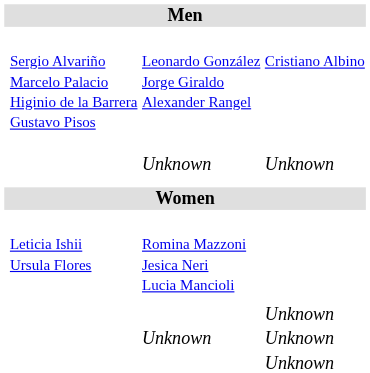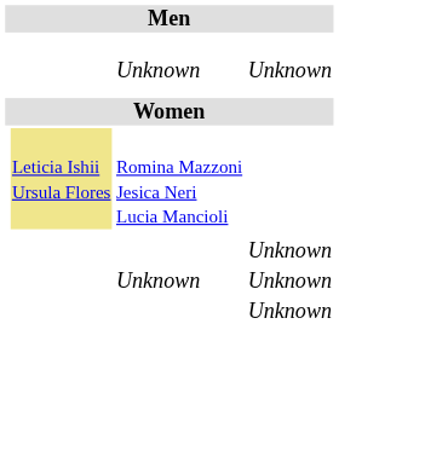 <table>
 <tr style="background:#dfdfdf;">
 <td colspan="4" style="text-align:center;"><strong>Men</strong></td>
-</tr>
-<tr>
-<th scope=row style="text-align:left"></th>
-<td><br><small><a href='#'>Sergio Alvariño</a><br><a href='#'>Marcelo Palacio</a><br><a href='#'>Higinio de la Barrera</a><br><a href='#'>Gustavo Pisos</a></small></td>
-<td><br><small><a href='#'>Leonardo González</a><br><a href='#'>Jorge Giraldo</a><br><a href='#'>Alexander Rangel</a><br><br></small></td>
-<td><br><small><a href='#'>Cristiano Albino</a><br><br><br><br></small></td>
 </tr>
 <tr>
 <th scope=row style="text-align:left"></th>
 <td></td>
 <td></td>
 <td></td>
 </tr>
 <tr>
 <th scope=row style="text-align:left"></th>
 <td></td>
 <td></td>
 <td></td>
 </tr>
 <tr>
 <th scope=row style="text-align:left"></th>
 <td></td>
 <td></td>
 <td></td>
 </tr>
 <tr>
 <th scope=row style="text-align:left"></th>
 <td></td>
 <td></td>
 <td></td>
 </tr>
 <tr>
 <th scope=row style="text-align:left"></th>
 <td></td>
 <td><em>Unknown</em></td>
 <td><em>Unknown</em></td>
 </tr>
 <tr>
 <th scope=row style="text-align:left"></th>
 <td></td>
 <td></td>
 <td></td>
 </tr>
 <tr>
 <th scope=row style="text-align:left"></th>
 <td></td>
 <td></td>
 <td></td>
 </tr>
 <tr style="background:#dfdfdf;">
 <td colspan="4" style="text-align:center;"><strong>Women</strong></td>
 </tr>
 <tr>
 <th scope=row style="text-align:left"></th>
-<td><br><small><a href='#'>Leticia Ishii</a><br><a href='#'>Ursula Flores</a><br><br></small></td>
+<td style="background: khaki;"><br><small><a href='#'>Leticia Ishii</a><br><a href='#'>Ursula Flores</a><br><br></small></td>
 <td><br><small><a href='#'>Romina Mazzoni</a><br><a href='#'>Jesica Neri</a><br><a href='#'>Lucia Mancioli</a><br></small></td>
 <td><br><small><br><br><br></small></td>
 </tr>
 <tr>
 <th scope=row style="text-align:left"></th>
 <td></td>
 <td></td>
 <td></td>
 </tr>
 <tr>
 <th scope=row style="text-align:left"></th>
 <td></td>
 <td></td>
 <td><em>Unknown</em></td>
 </tr>
 <tr>
 <th scope=row style="text-align:left"></th>
 <td></td>
 <td><em>Unknown</em></td>
 <td><em>Unknown</em></td>
 </tr>
 <tr>
 <th scope=row style="text-align:left"></th>
 <td></td>
 <td></td>
 <td><em>Unknown</em></td>
 </tr>
 <tr>
 <th scope=row style="text-align:left"></th>
 <td></td>
 <td></td>
 <td></td>
 </tr>
 </table>
